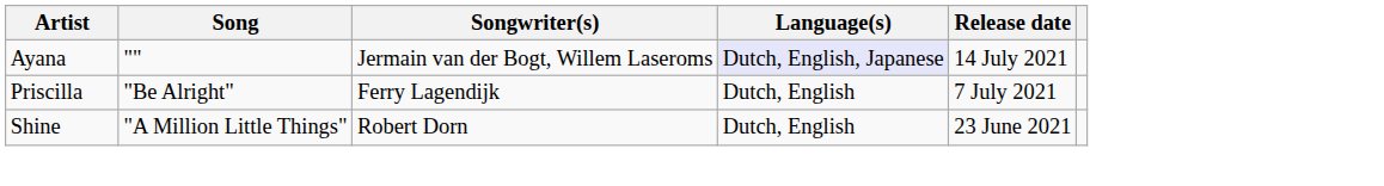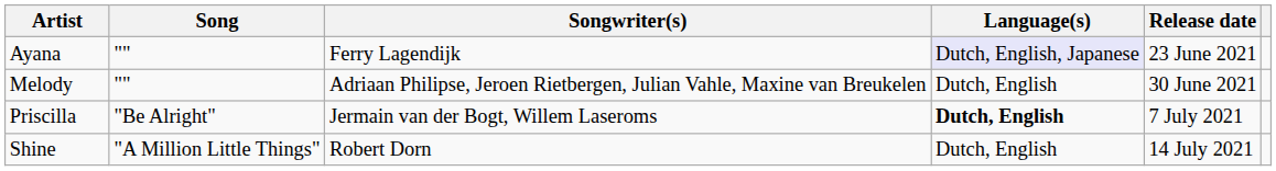 <table class="wikitable">
 <tr>
 <th scope="col" width="75px">Artist</th>
 <th scope="col">Song</th>
 <th scope="col">Songwriter(s)</th>
 <th scope="col">Language(s)</th>
 <th scope="col" data-sort-type="date">Release date</th>
 <th scope="col"></th>
 </tr>
 <tr>
 <td>Ayana</td>
 <td>"" </td>
-<td>Jermain van der Bogt, Willem Laseroms</td>
+<td>Ferry Lagendijk</td>
 <td style="background: lavender;">Dutch, English, Japanese</td>
-<td>14 July 2021</td>
+<td>23 June 2021</td>
+<td></td>
+</tr>
+<tr>
+<td>Melody</td>
+<td>""</td>
+<td>Adriaan Philipse, Jeroen Rietbergen, Julian Vahle, Maxine van Breukelen</td>
+<td>Dutch, English</td>
+<td>30 June 2021</td>
 <td></td>
 </tr>
 <tr>
 <td>Priscilla</td>
 <td>"Be Alright"</td>
-<td>Ferry Lagendijk</td>
-<td>Dutch, English</td>
+<td>Jermain van der Bogt, Willem Laseroms</td>
+<td><strong>Dutch, English</strong></td>
 <td>7 July 2021</td>
 <td></td>
 </tr>
 <tr>
 <td>Shine</td>
 <td>"A Million Little Things"</td>
 <td>Robert Dorn</td>
 <td>Dutch, English</td>
-<td>23 June 2021</td>
+<td>14 July 2021</td>
 <td></td>
 </tr>
 </table>
